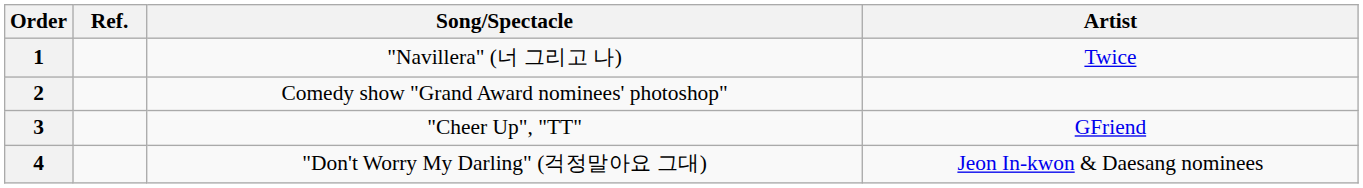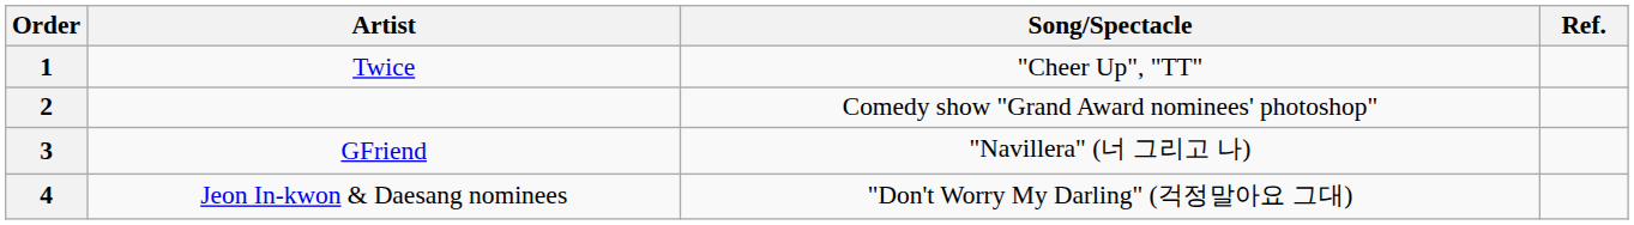 <table class="wikitable" style="text-align:center; width:80%;">
 <tr>
 <th width="5%">Order</th>
+<th>Artist</th>
+<th>Song/Spectacle</th>
 <th>Ref.</th>
-<th>Song/Spectacle</th>
-<th>Artist</th>
 </tr>
 <tr>
 <th>1</th>
+<td><a href='#'>Twice</a></td>
+<td>"Cheer Up", "TT" </td>
 <td></td>
-<td>"Navillera" (너 그리고 나)</td>
-<td><a href='#'>Twice</a></td>
 </tr>
 <tr>
 <th>2</th>
+<td><br></td>
+<td>Comedy show "Grand Award nominees' photoshop"</td>
 <td></td>
-<td>Comedy show "Grand Award nominees' photoshop"</td>
-<td><br></td>
 </tr>
 <tr>
 <th>3</th>
+<td><a href='#'>GFriend</a></td>
+<td>"Navillera" (너 그리고 나)</td>
 <td></td>
-<td>"Cheer Up", "TT" </td>
-<td><a href='#'>GFriend</a></td>
 </tr>
 <tr>
 <th>4</th>
+<td><a href='#'>Jeon In-kwon</a> & Daesang nominees</td>
+<td>"Don't Worry My Darling" (걱정말아요 그대)</td>
 <td></td>
-<td>"Don't Worry My Darling" (걱정말아요 그대)</td>
-<td><a href='#'>Jeon In-kwon</a> & Daesang nominees</td>
 </tr>
 </table>
